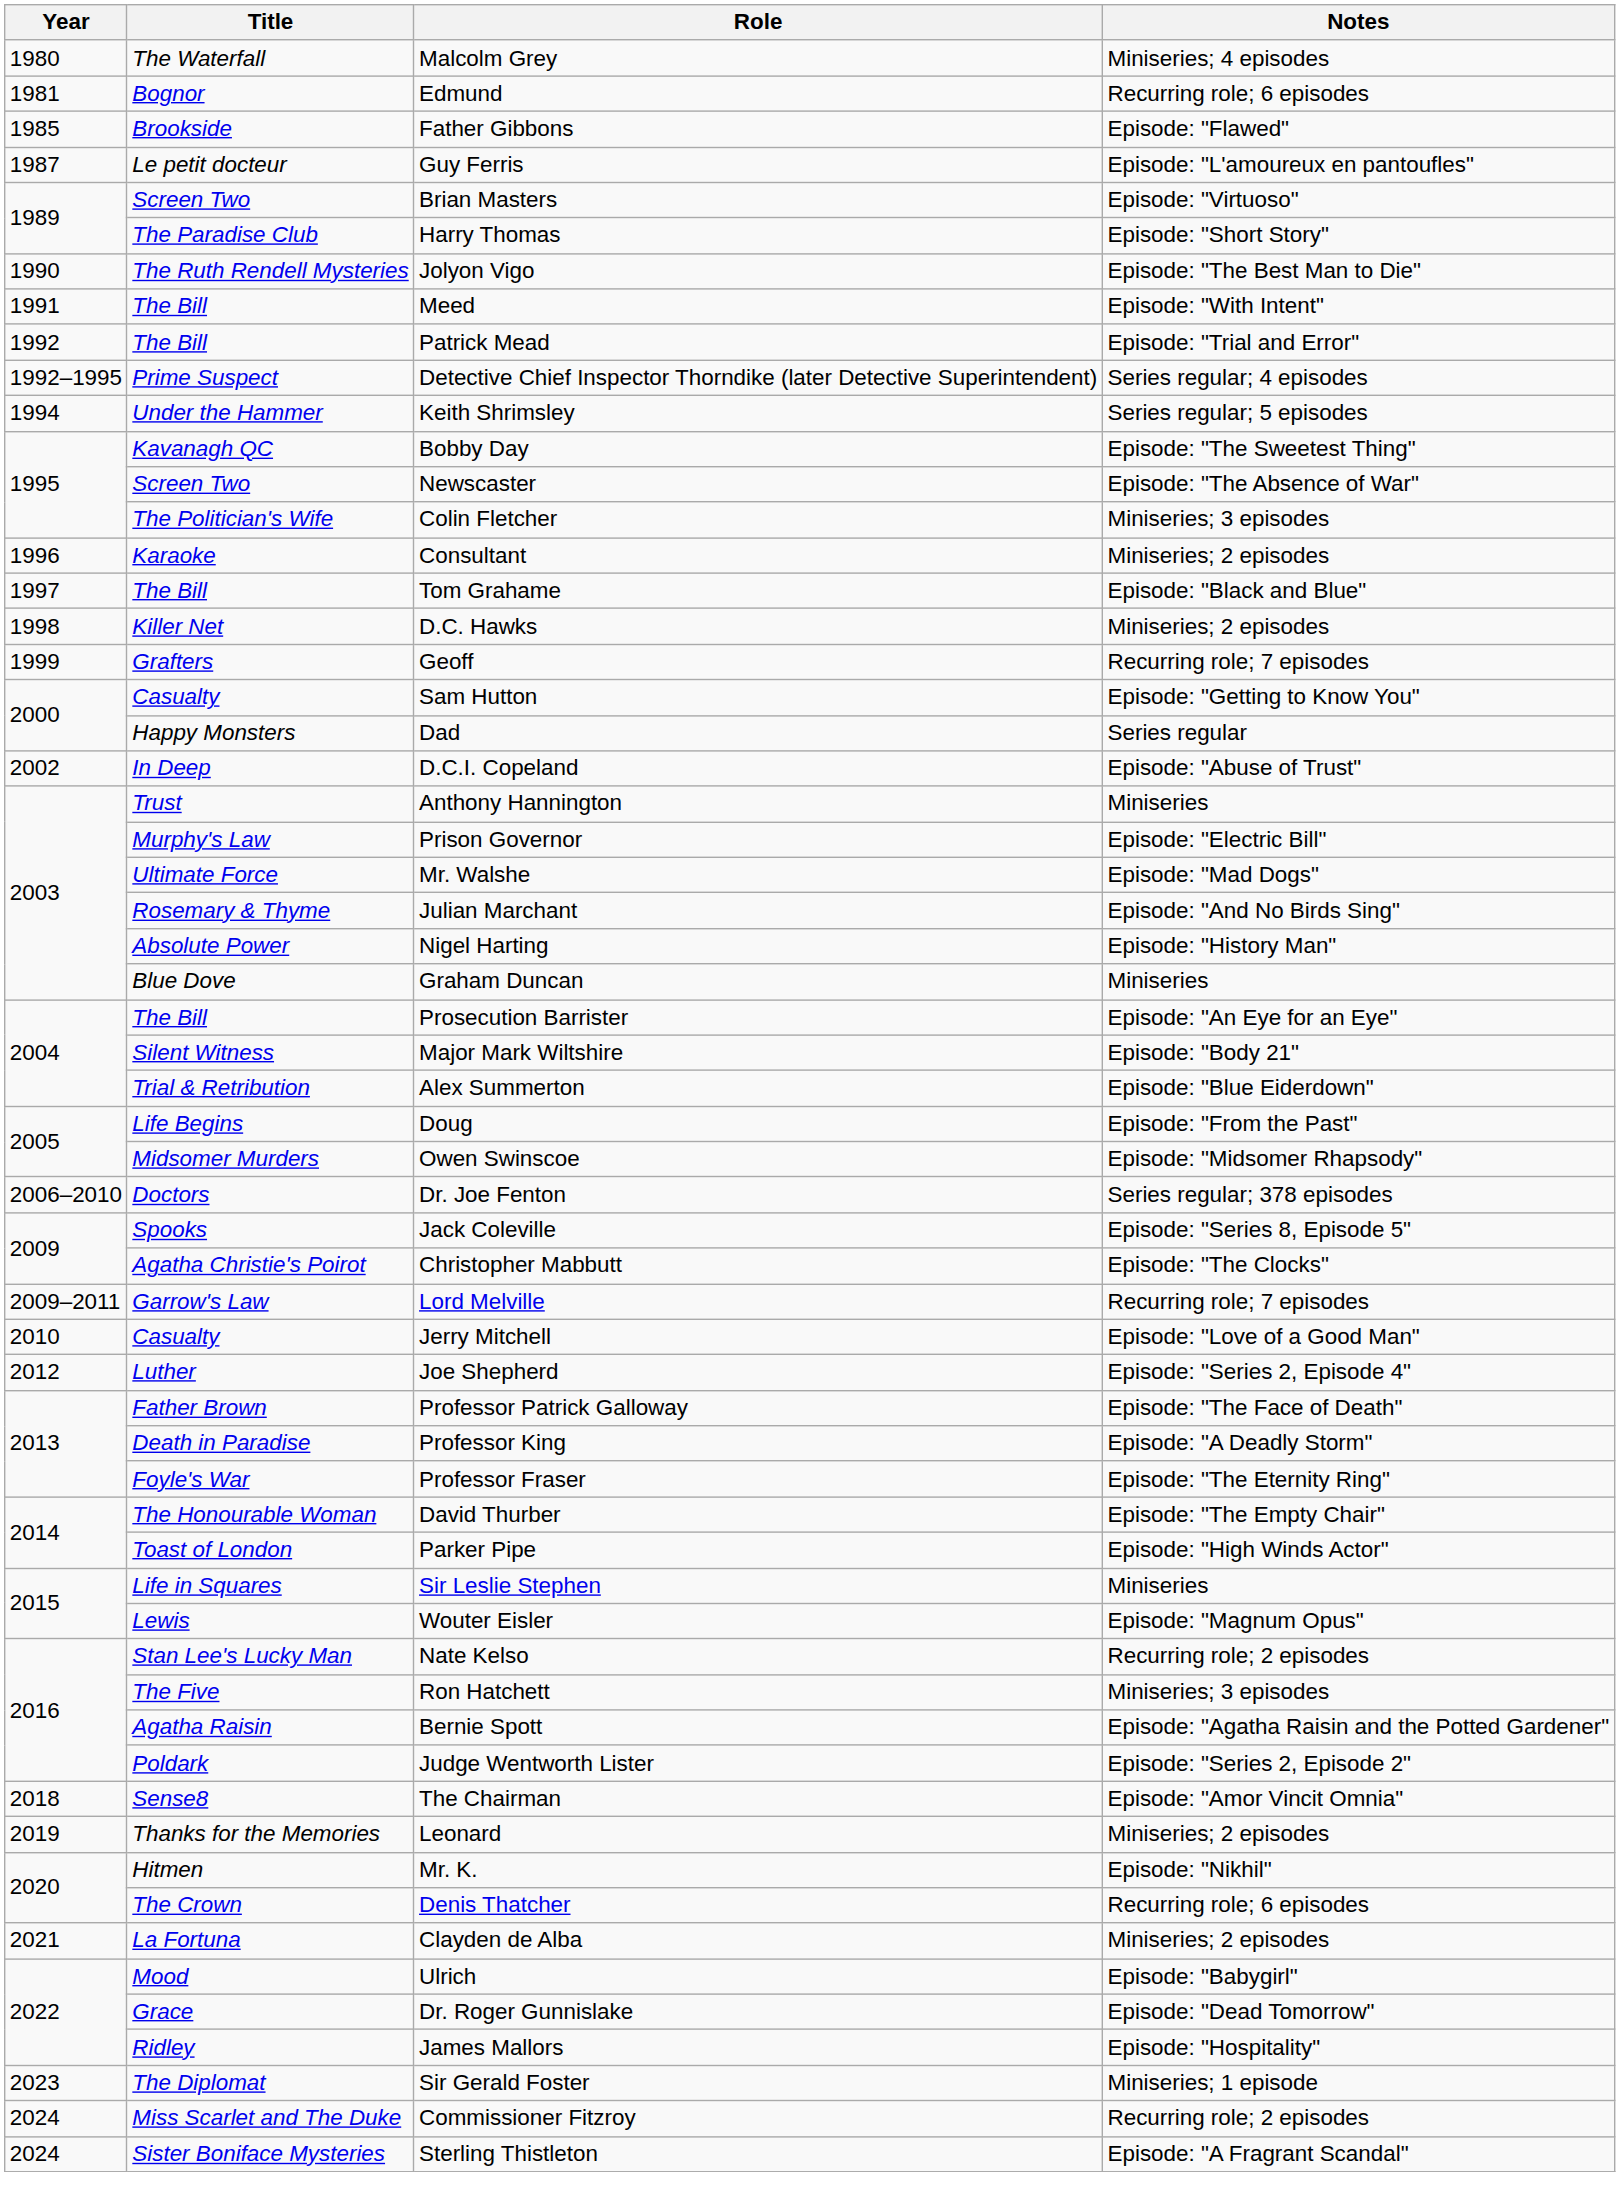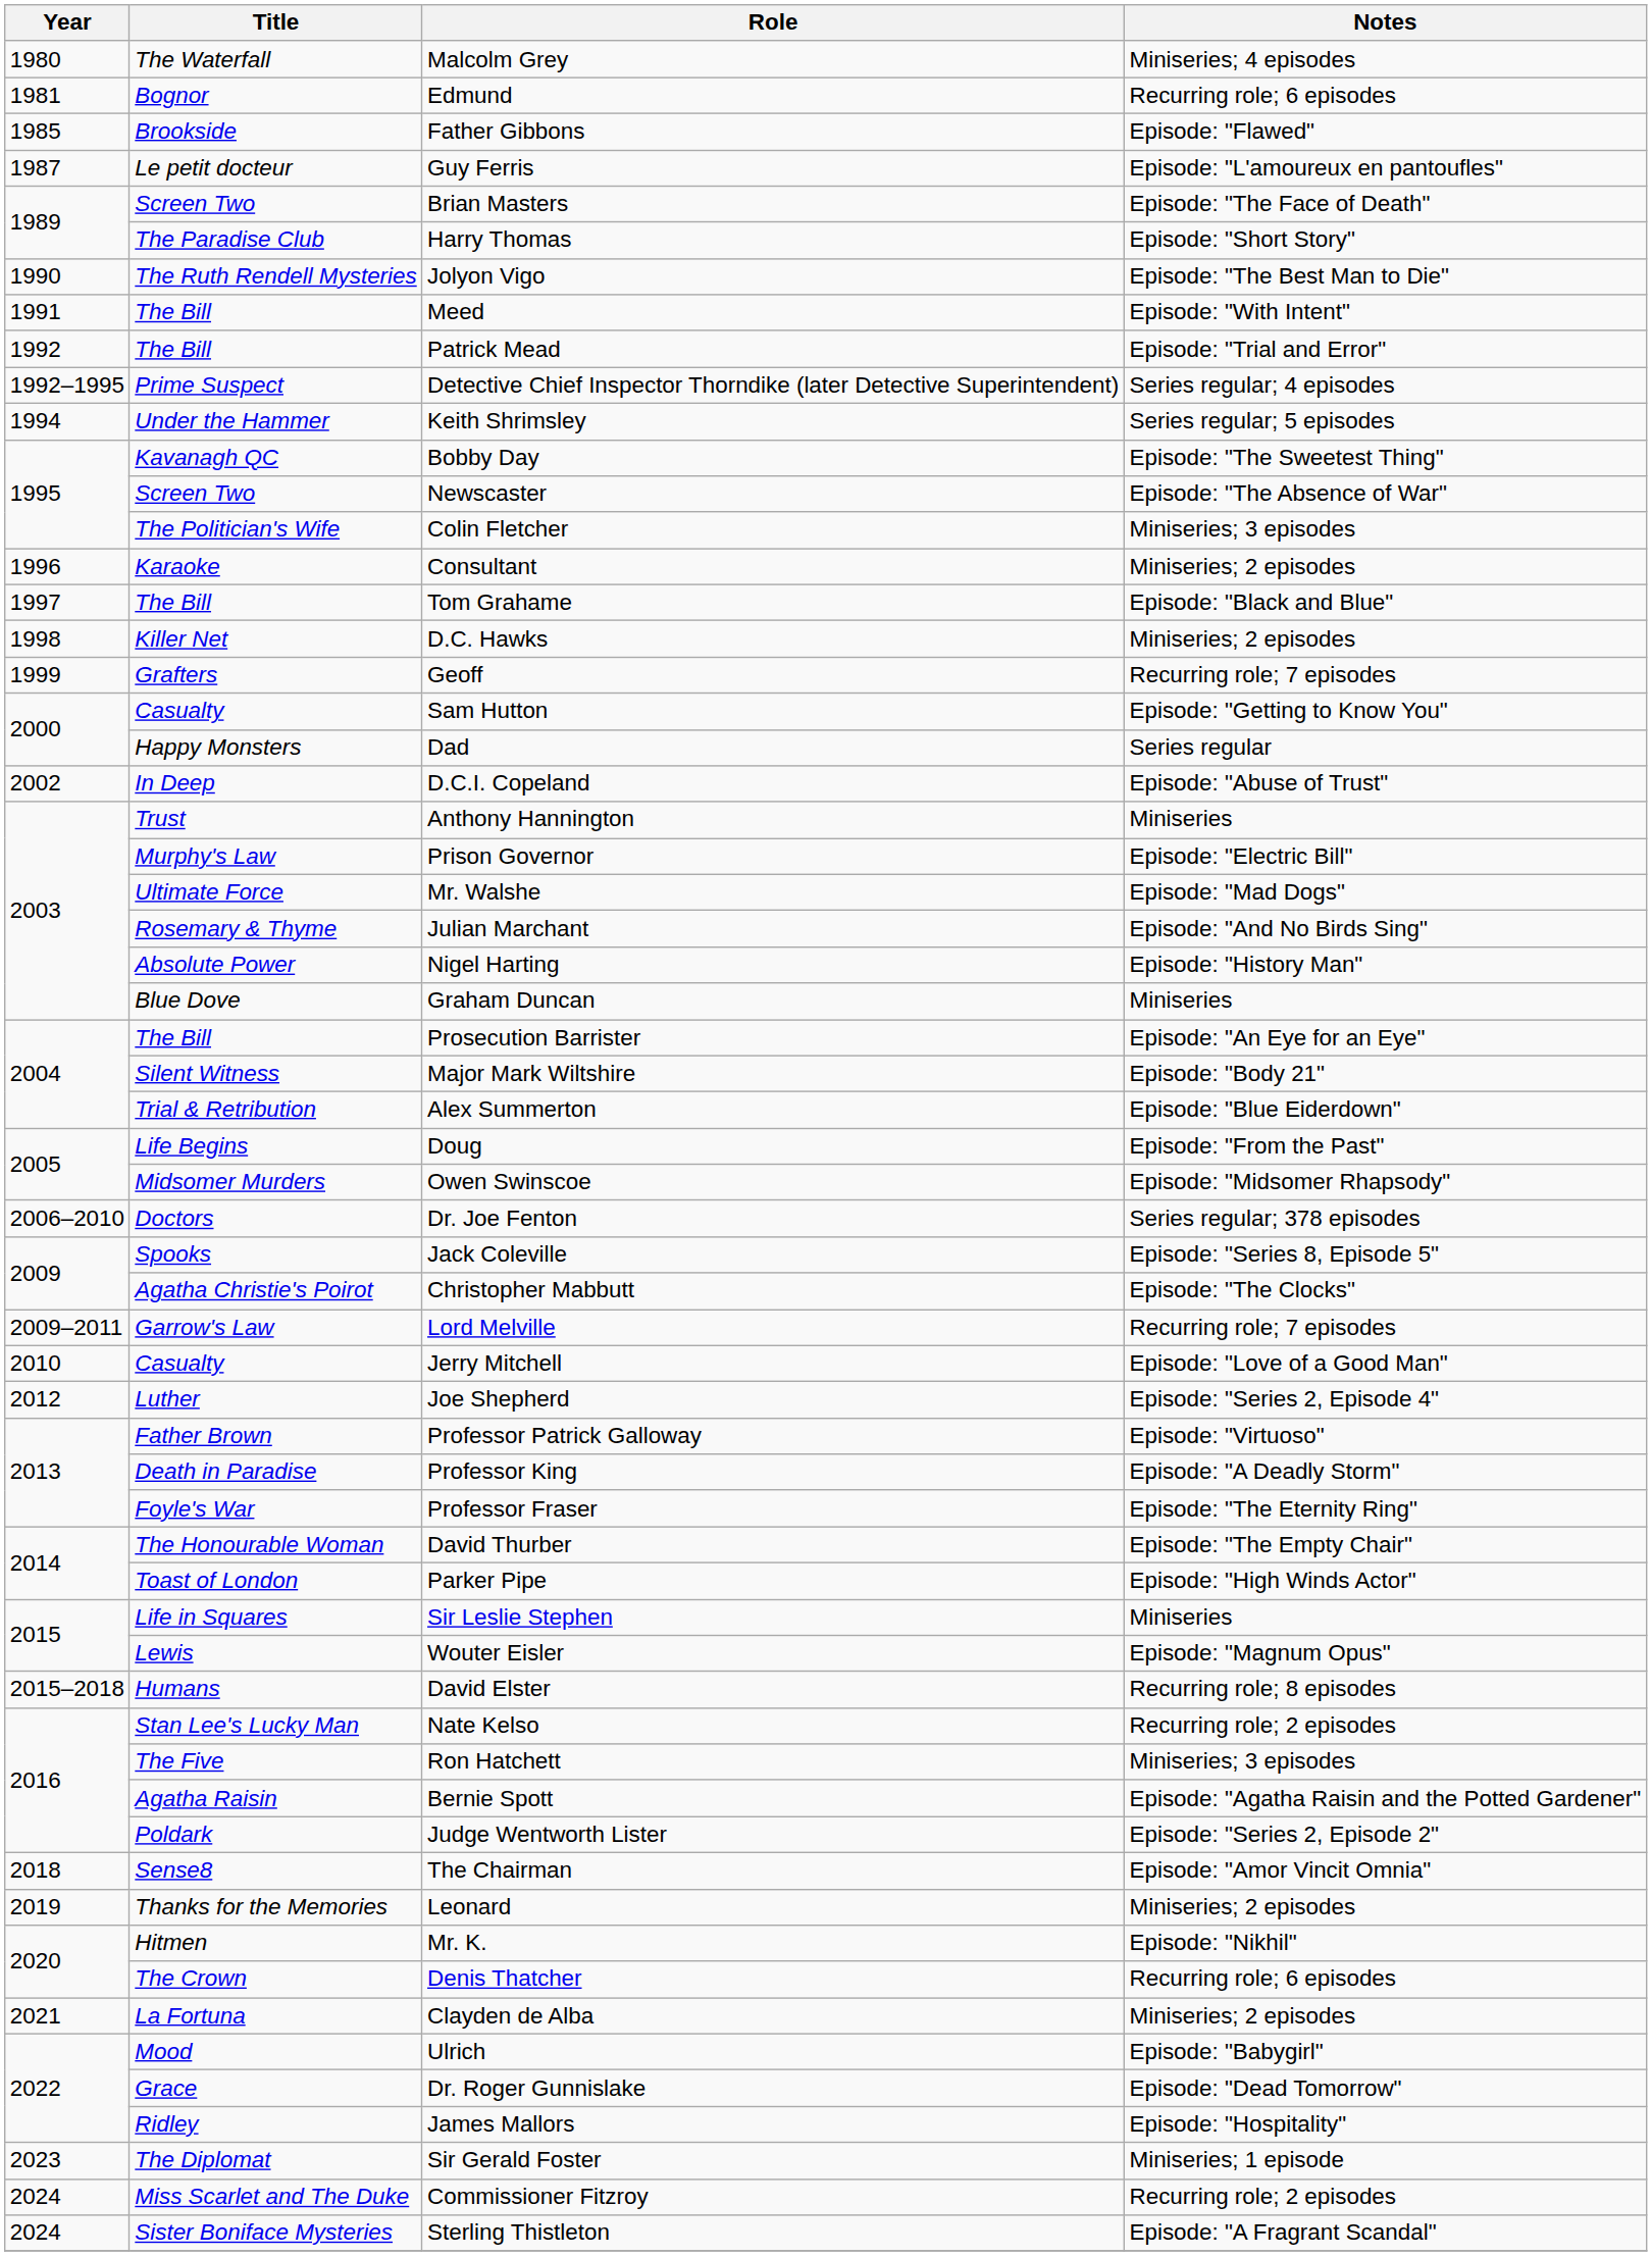 <table class="wikitable sortable">
 <tr>
 <th>Year</th>
 <th>Title</th>
 <th>Role</th>
 <th>Notes</th>
 </tr>
 <tr>
 <td>1980</td>
 <td><em>The Waterfall</em></td>
 <td>Malcolm Grey</td>
 <td>Miniseries; 4 episodes</td>
 </tr>
 <tr>
 <td>1981</td>
 <td><em><a href='#'>Bognor</a></em></td>
 <td>Edmund</td>
 <td>Recurring role; 6 episodes</td>
 </tr>
 <tr>
 <td>1985</td>
 <td><em><a href='#'>Brookside</a></em></td>
 <td>Father Gibbons</td>
 <td>Episode: "Flawed"</td>
 </tr>
 <tr>
 <td>1987</td>
 <td><em>Le petit docteur</em></td>
 <td>Guy Ferris</td>
 <td>Episode: "L'amoureux en pantoufles"</td>
 </tr>
 <tr>
 <td rowspan="2">1989</td>
 <td><em><a href='#'>Screen Two</a></em></td>
 <td>Brian Masters</td>
-<td>Episode: "Virtuoso"</td>
+<td>Episode: "The Face of Death"</td>
 </tr>
 <tr>
 <td><em><a href='#'>The Paradise Club</a></em></td>
 <td>Harry Thomas</td>
 <td>Episode: "Short Story"</td>
 </tr>
 <tr>
 <td>1990</td>
 <td><em><a href='#'>The Ruth Rendell Mysteries</a></em></td>
 <td>Jolyon Vigo</td>
 <td>Episode: "The Best Man to Die"</td>
 </tr>
 <tr>
 <td>1991</td>
 <td><em><a href='#'>The Bill</a></em></td>
 <td>Meed</td>
 <td>Episode: "With Intent"</td>
 </tr>
 <tr>
 <td>1992</td>
 <td><em><a href='#'>The Bill</a></em></td>
 <td>Patrick Mead</td>
 <td>Episode: "Trial and Error"</td>
 </tr>
 <tr>
 <td>1992–1995</td>
 <td><em><a href='#'>Prime Suspect</a></em></td>
 <td>Detective Chief Inspector Thorndike (later Detective Superintendent)</td>
 <td>Series regular; 4 episodes</td>
 </tr>
 <tr>
 <td>1994</td>
 <td><em><a href='#'>Under the Hammer</a></em></td>
 <td>Keith Shrimsley</td>
 <td>Series regular; 5 episodes</td>
 </tr>
 <tr>
 <td rowspan="3">1995</td>
 <td><em><a href='#'>Kavanagh QC</a></em></td>
 <td>Bobby Day</td>
 <td>Episode: "The Sweetest Thing"</td>
 </tr>
 <tr>
 <td><em><a href='#'>Screen Two</a></em></td>
 <td>Newscaster</td>
 <td>Episode: "The Absence of War"</td>
 </tr>
 <tr>
 <td><em><a href='#'>The Politician's Wife</a></em></td>
 <td>Colin Fletcher</td>
 <td>Miniseries; 3 episodes</td>
 </tr>
 <tr>
 <td>1996</td>
 <td><em><a href='#'>Karaoke</a></em></td>
 <td>Consultant</td>
 <td>Miniseries; 2 episodes</td>
 </tr>
 <tr>
 <td>1997</td>
 <td><em><a href='#'>The Bill</a></em></td>
 <td>Tom Grahame</td>
 <td>Episode: "Black and Blue"</td>
 </tr>
 <tr>
 <td>1998</td>
 <td><em><a href='#'>Killer Net</a></em></td>
 <td>D.C. Hawks</td>
 <td>Miniseries; 2 episodes</td>
 </tr>
 <tr>
 <td>1999</td>
 <td><em><a href='#'>Grafters</a></em></td>
 <td>Geoff</td>
 <td>Recurring role; 7 episodes</td>
 </tr>
 <tr>
 <td rowspan="2">2000</td>
 <td><em><a href='#'>Casualty</a></em></td>
 <td>Sam Hutton</td>
 <td>Episode: "Getting to Know You"</td>
 </tr>
 <tr>
 <td><em>Happy Monsters</em></td>
 <td>Dad</td>
 <td>Series regular</td>
 </tr>
 <tr>
 <td>2002</td>
 <td><em><a href='#'>In Deep</a></em></td>
 <td>D.C.I. Copeland</td>
 <td>Episode: "Abuse of Trust"</td>
 </tr>
 <tr>
 <td rowspan="6">2003</td>
 <td><em><a href='#'>Trust</a></em></td>
 <td>Anthony Hannington</td>
 <td>Miniseries</td>
 </tr>
 <tr>
 <td><em><a href='#'>Murphy's Law</a></em></td>
 <td>Prison Governor</td>
 <td>Episode: "Electric Bill"</td>
 </tr>
 <tr>
 <td><em><a href='#'>Ultimate Force</a></em></td>
 <td>Mr. Walshe</td>
 <td>Episode: "Mad Dogs"</td>
 </tr>
 <tr>
 <td><em><a href='#'>Rosemary & Thyme</a></em></td>
 <td>Julian Marchant</td>
 <td>Episode: "And No Birds Sing"</td>
 </tr>
 <tr>
 <td><em><a href='#'>Absolute Power</a></em></td>
 <td>Nigel Harting</td>
 <td>Episode: "History Man"</td>
 </tr>
 <tr>
 <td><em>Blue Dove</em></td>
 <td>Graham Duncan</td>
 <td>Miniseries</td>
 </tr>
 <tr>
 <td rowspan="3">2004</td>
 <td><em><a href='#'>The Bill</a></em></td>
 <td>Prosecution Barrister</td>
 <td>Episode: "An Eye for an Eye"</td>
 </tr>
 <tr>
 <td><em><a href='#'>Silent Witness</a></em></td>
 <td>Major Mark Wiltshire</td>
 <td>Episode: "Body 21"</td>
 </tr>
 <tr>
 <td><em><a href='#'>Trial & Retribution</a></em></td>
 <td>Alex Summerton</td>
 <td>Episode: "Blue Eiderdown"</td>
 </tr>
 <tr>
 <td rowspan="2">2005</td>
 <td><em><a href='#'>Life Begins</a></em></td>
 <td>Doug</td>
 <td>Episode: "From the Past"</td>
 </tr>
 <tr>
 <td><em><a href='#'>Midsomer Murders</a></em></td>
 <td>Owen Swinscoe</td>
 <td>Episode: "Midsomer Rhapsody"</td>
 </tr>
 <tr>
 <td>2006–2010</td>
 <td><em><a href='#'>Doctors</a></em></td>
 <td>Dr. Joe Fenton</td>
 <td>Series regular; 378 episodes</td>
 </tr>
 <tr>
 <td rowspan="2">2009</td>
 <td><em><a href='#'>Spooks</a></em></td>
 <td>Jack Coleville</td>
 <td>Episode: "Series 8, Episode 5"</td>
 </tr>
 <tr>
 <td><em><a href='#'>Agatha Christie's Poirot</a></em></td>
 <td>Christopher Mabbutt</td>
 <td>Episode: "The Clocks"</td>
 </tr>
 <tr>
 <td>2009–2011</td>
 <td><em><a href='#'>Garrow's Law</a></em></td>
 <td><a href='#'>Lord Melville</a></td>
 <td>Recurring role; 7 episodes</td>
 </tr>
 <tr>
 <td>2010</td>
 <td><em><a href='#'>Casualty</a></em></td>
 <td>Jerry Mitchell</td>
 <td>Episode: "Love of a Good Man"</td>
 </tr>
 <tr>
 <td>2012</td>
 <td><em><a href='#'>Luther</a></em></td>
 <td>Joe Shepherd</td>
 <td>Episode: "Series 2, Episode 4"</td>
 </tr>
 <tr>
 <td rowspan="3">2013</td>
 <td><em><a href='#'>Father Brown</a></em></td>
 <td>Professor Patrick Galloway</td>
-<td>Episode: "The Face of Death"</td>
+<td>Episode: "Virtuoso"</td>
 </tr>
 <tr>
 <td><em><a href='#'>Death in Paradise</a></em></td>
 <td>Professor King</td>
 <td>Episode: "A Deadly Storm"</td>
 </tr>
 <tr>
 <td><em><a href='#'>Foyle's War</a></em></td>
 <td>Professor Fraser</td>
 <td>Episode: "The Eternity Ring"</td>
 </tr>
 <tr>
 <td rowspan="2">2014</td>
 <td><em><a href='#'>The Honourable Woman</a></em></td>
 <td>David Thurber</td>
 <td>Episode: "The Empty Chair"</td>
 </tr>
 <tr>
 <td><em><a href='#'>Toast of London</a></em></td>
 <td>Parker Pipe</td>
 <td>Episode: "High Winds Actor"</td>
 </tr>
 <tr>
 <td rowspan="2">2015</td>
 <td><em><a href='#'>Life in Squares</a></em></td>
 <td><a href='#'>Sir Leslie Stephen</a></td>
 <td>Miniseries</td>
 </tr>
 <tr>
 <td><em><a href='#'>Lewis</a></em></td>
 <td>Wouter Eisler</td>
 <td>Episode: "Magnum Opus"</td>
+</tr>
+<tr>
+<td>2015–2018</td>
+<td><em><a href='#'>Humans</a></em></td>
+<td>David Elster</td>
+<td>Recurring role; 8 episodes</td>
 </tr>
 <tr>
 <td rowspan="4">2016</td>
 <td><em><a href='#'>Stan Lee's Lucky Man</a></em></td>
 <td>Nate Kelso</td>
 <td>Recurring role; 2 episodes</td>
 </tr>
 <tr>
 <td><em><a href='#'>The Five</a></em></td>
 <td>Ron Hatchett</td>
 <td>Miniseries; 3 episodes</td>
 </tr>
 <tr>
 <td><em><a href='#'>Agatha Raisin</a></em></td>
 <td>Bernie Spott</td>
 <td>Episode: "Agatha Raisin and the Potted Gardener"</td>
 </tr>
 <tr>
 <td><em><a href='#'>Poldark</a></em></td>
 <td>Judge Wentworth Lister</td>
 <td>Episode: "Series 2, Episode 2"</td>
 </tr>
 <tr>
 <td>2018</td>
 <td><em><a href='#'>Sense8</a></em></td>
 <td>The Chairman</td>
 <td>Episode: "Amor Vincit Omnia"</td>
 </tr>
 <tr>
 <td>2019</td>
 <td><em>Thanks for the Memories</em></td>
 <td>Leonard</td>
 <td>Miniseries; 2 episodes</td>
 </tr>
 <tr>
 <td rowspan="2">2020</td>
 <td><em>Hitmen</em></td>
 <td>Mr. K.</td>
 <td>Episode: "Nikhil"</td>
 </tr>
 <tr>
 <td><em><a href='#'>The Crown</a></em></td>
 <td><a href='#'>Denis Thatcher</a></td>
 <td>Recurring role; 6 episodes</td>
 </tr>
 <tr>
 <td>2021</td>
 <td><em><a href='#'>La Fortuna</a></em></td>
 <td>Clayden de Alba</td>
 <td>Miniseries; 2 episodes</td>
 </tr>
 <tr>
 <td rowspan="3">2022</td>
 <td><em><a href='#'>Mood</a></em></td>
 <td>Ulrich</td>
 <td>Episode: "Babygirl"</td>
 </tr>
 <tr>
 <td><em><a href='#'>Grace</a></em></td>
 <td>Dr. Roger Gunnislake</td>
 <td>Episode: "Dead Tomorrow"</td>
 </tr>
 <tr>
 <td><em><a href='#'>Ridley</a></em></td>
 <td>James Mallors</td>
 <td>Episode: "Hospitality"</td>
 </tr>
 <tr>
 <td>2023</td>
 <td><em><a href='#'>The Diplomat</a></em></td>
 <td>Sir Gerald Foster</td>
 <td>Miniseries; 1 episode</td>
 </tr>
 <tr>
 <td>2024</td>
 <td><em><a href='#'>Miss Scarlet and The Duke</a></em></td>
 <td>Commissioner Fitzroy</td>
 <td>Recurring role; 2 episodes</td>
 </tr>
 <tr>
 <td>2024</td>
 <td><em><a href='#'>Sister Boniface Mysteries</a></em></td>
 <td>Sterling Thistleton</td>
 <td>Episode: "A Fragrant Scandal"</td>
 </tr>
 <tr>
 </tr>
 </table>
